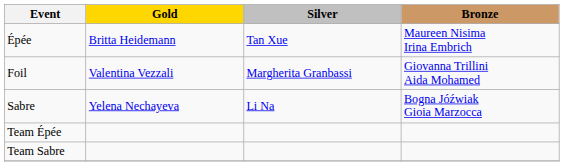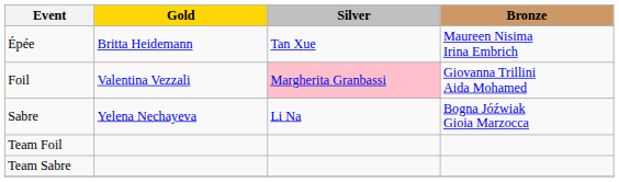 <table class="wikitable">
 <tr>
 <th width="100">Event</th>
 <th style="background-color:gold;" width="200"> Gold</th>
 <th style="background-color:silver;" width="200"> Silver</th>
 <th style="background-color:#CC9966;" width="200"> Bronze</th>
 </tr>
 <tr>
 <td>Épée</td>
 <td> <a href='#'>Britta Heidemann</a></td>
 <td> <a href='#'>Tan Xue</a></td>
 <td> <a href='#'>Maureen Nisima</a> <br> <a href='#'>Irina Embrich</a></td>
 </tr>
 <tr>
 <td>Foil<br></td>
 <td> <a href='#'>Valentina Vezzali</a></td>
-<td> <a href='#'>Margherita Granbassi</a></td>
+<td style="background: pink;"> <a href='#'>Margherita Granbassi</a></td>
 <td> <a href='#'>Giovanna Trillini</a> <br> <a href='#'>Aida Mohamed</a></td>
 </tr>
 <tr>
 <td>Sabre</td>
 <td> <a href='#'>Yelena Nechayeva</a></td>
 <td> <a href='#'>Li Na</a></td>
 <td> <a href='#'>Bogna Jóźwiak</a>  <br> <a href='#'>Gioia Marzocca</a></td>
 </tr>
 <tr>
-<td>Team Épée</td>
+<td>Team Foil</td>
 <td></td>
 <td></td>
 <td></td>
 </tr>
 <tr>
 <td>Team Sabre</td>
 <td></td>
 <td></td>
 <td></td>
 </tr>
 <tr>
 </tr>
 </table>
